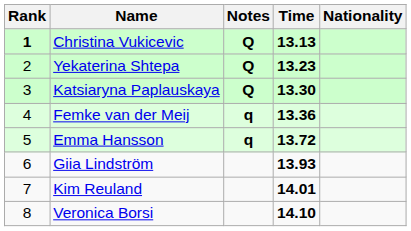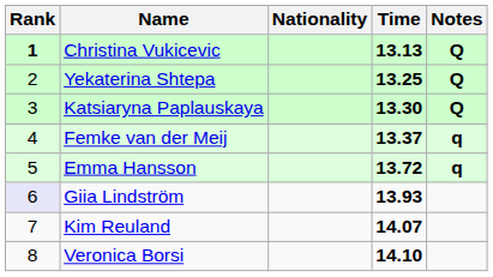 <table class="wikitable sortable" style="text-align:center">
 <tr>
 <th>Rank</th>
 <th>Name</th>
+<th>Nationality</th>
+<th>Time</th>
 <th>Notes</th>
-<th>Time</th>
-<th>Nationality</th>
 </tr>
 <tr bgcolor=ccffcc>
 <td><strong>1</strong></td>
 <td align=left><a href='#'>Christina Vukicevic</a></td>
+<td align=left></td>
+<td><strong>13.13</strong></td>
 <td><strong>Q</strong></td>
-<td><strong>13.13</strong></td>
-<td align=left></td>
 </tr>
 <tr bgcolor=ccffcc>
 <td>2</td>
 <td align=left><a href='#'>Yekaterina Shtepa</a></td>
+<td align=left></td>
+<td><strong>13.25</strong></td>
 <td><strong>Q</strong></td>
-<td><strong>13.23</strong></td>
-<td align=left></td>
 </tr>
 <tr bgcolor=ccffcc>
 <td>3</td>
 <td align=left><a href='#'>Katsiaryna Paplauskaya</a></td>
+<td align=left></td>
+<td><strong>13.30</strong></td>
 <td><strong>Q</strong></td>
-<td><strong>13.30</strong></td>
-<td align=left></td>
 </tr>
 <tr bgcolor=ddffdd>
 <td>4</td>
 <td align=left><a href='#'>Femke van der Meij</a></td>
+<td align=left></td>
+<td><strong>13.37</strong></td>
 <td><strong>q</strong></td>
-<td><strong>13.36</strong></td>
-<td align=left></td>
 </tr>
 <tr bgcolor=ddffdd>
 <td>5</td>
 <td align=left><a href='#'>Emma Hansson</a></td>
+<td align=left></td>
+<td><strong>13.72</strong></td>
 <td><strong>q</strong></td>
-<td><strong>13.72</strong></td>
-<td align=left></td>
 </tr>
 <tr>
-<td>6</td>
+<td style="background: lavender;">6</td>
 <td align=left><a href='#'>Giia Lindström</a></td>
+<td align=left></td>
+<td><strong>13.93</strong></td>
 <td></td>
-<td><strong>13.93</strong></td>
-<td align=left></td>
 </tr>
 <tr>
 <td>7</td>
 <td align=left><a href='#'>Kim Reuland</a></td>
+<td align=left></td>
+<td><strong>14.07</strong></td>
 <td></td>
-<td><strong>14.01</strong></td>
-<td align=left></td>
 </tr>
 <tr>
 <td>8</td>
 <td align=left><a href='#'>Veronica Borsi</a></td>
+<td align=left></td>
+<td><strong>14.10</strong></td>
 <td></td>
-<td><strong>14.10</strong></td>
-<td align=left></td>
 </tr>
 </table>
